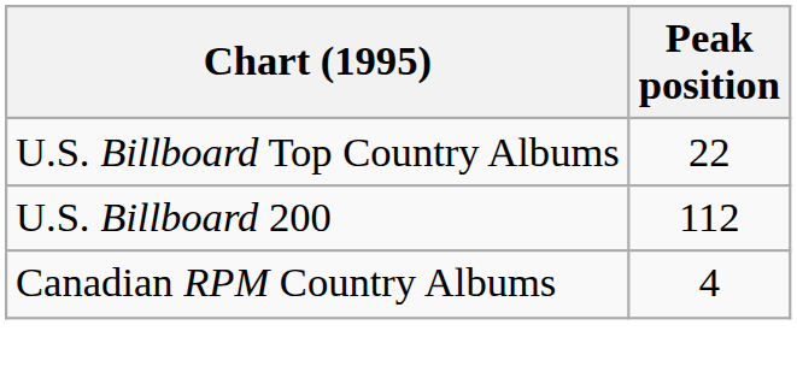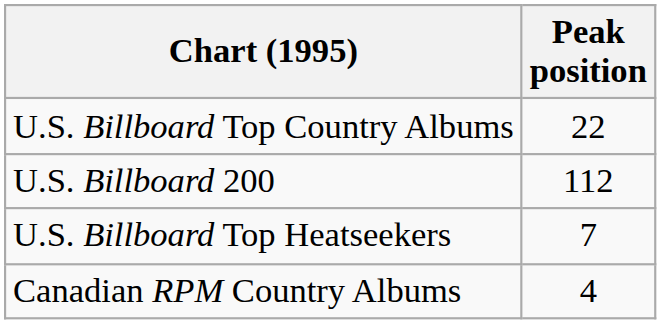 <table class="wikitable">
 <tr>
 <th>Chart (1995)</th>
 <th>Peak<br>position</th>
 </tr>
 <tr>
 <td>U.S. <em>Billboard</em> Top Country Albums</td>
 <td align="center">22</td>
 </tr>
 <tr>
 <td>U.S. <em>Billboard</em> 200</td>
 <td align="center">112</td>
 </tr>
 <tr>
+<td>U.S. <em>Billboard</em> Top Heatseekers</td>
+<td align="center">7</td>
+</tr>
+<tr>
 <td>Canadian <em>RPM</em> Country Albums</td>
 <td align="center">4</td>
 </tr>
 </table>
